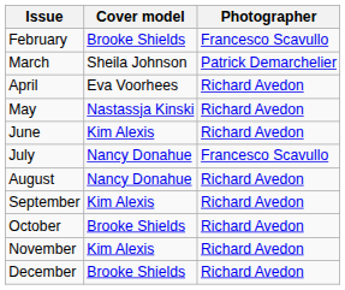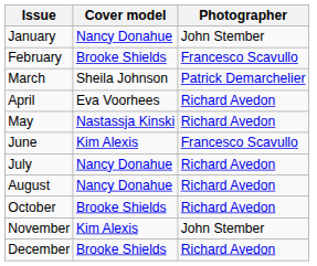 <table class="sortable wikitable">
 <tr>
 <th>Issue</th>
 <th>Cover model</th>
 <th>Photographer</th>
+</tr>
+<tr>
+<td>January</td>
+<td><a href='#'>Nancy Donahue</a></td>
+<td>John Stember</td>
 </tr>
 <tr>
 <td>February</td>
 <td><a href='#'>Brooke Shields</a></td>
 <td><a href='#'>Francesco Scavullo</a></td>
 </tr>
 <tr>
 <td>March</td>
 <td>Sheila Johnson</td>
 <td><a href='#'>Patrick Demarchelier</a></td>
 </tr>
 <tr>
 <td>April</td>
 <td>Eva Voorhees</td>
 <td><a href='#'>Richard Avedon</a></td>
 </tr>
 <tr>
 <td>May</td>
 <td><a href='#'>Nastassja Kinski</a></td>
 <td><a href='#'>Richard Avedon</a></td>
 </tr>
 <tr>
 <td>June</td>
 <td><a href='#'>Kim Alexis</a></td>
-<td><a href='#'>Richard Avedon</a></td>
+<td><a href='#'>Francesco Scavullo</a></td>
 </tr>
 <tr>
 <td>July</td>
 <td><a href='#'>Nancy Donahue</a></td>
-<td><a href='#'>Francesco Scavullo</a></td>
+<td><a href='#'>Richard Avedon</a></td>
 </tr>
 <tr>
 <td>August</td>
 <td><a href='#'>Nancy Donahue</a></td>
-<td><a href='#'>Richard Avedon</a></td>
-</tr>
-<tr>
-<td>September</td>
-<td><a href='#'>Kim Alexis</a></td>
 <td><a href='#'>Richard Avedon</a></td>
 </tr>
 <tr>
 <td>October</td>
 <td><a href='#'>Brooke Shields</a></td>
 <td><a href='#'>Richard Avedon</a></td>
 </tr>
 <tr>
 <td>November</td>
 <td><a href='#'>Kim Alexis</a></td>
-<td><a href='#'>Richard Avedon</a></td>
+<td>John Stember</td>
 </tr>
 <tr>
 <td>December</td>
 <td><a href='#'>Brooke Shields</a></td>
 <td><a href='#'>Richard Avedon</a></td>
 </tr>
 </table>
